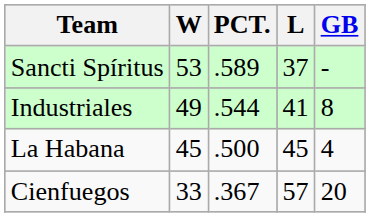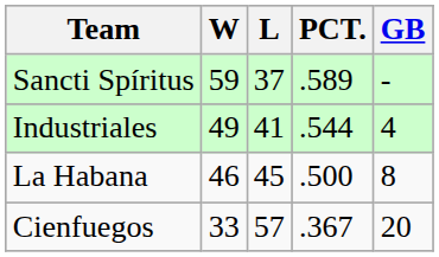 <table class="wikitable">
 <tr>
 <th>Team</th>
 <th>W</th>
+<th>L</th>
 <th>PCT.</th>
-<th>L</th>
 <th><a href='#'>GB</a></th>
 </tr>
 <tr style="background-color:#ccffcc;">
 <td>Sancti Spíritus</td>
-<td>53</td>
+<td>59</td>
+<td>37</td>
 <td>.589</td>
-<td>37</td>
 <td>-</td>
 </tr>
 <tr style="background-color:#ccffcc;">
 <td>Industriales</td>
 <td>49</td>
+<td>41</td>
 <td>.544</td>
-<td>41</td>
-<td>8</td>
+<td>4</td>
 </tr>
 <tr>
 <td>La Habana</td>
+<td>46</td>
 <td>45</td>
 <td>.500</td>
-<td>45</td>
-<td>4</td>
+<td>8</td>
 </tr>
 <tr>
 <td>Cienfuegos</td>
 <td>33</td>
+<td>57</td>
 <td>.367</td>
-<td>57</td>
 <td>20</td>
 </tr>
 </table>
